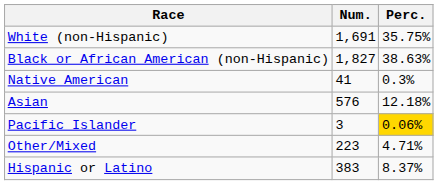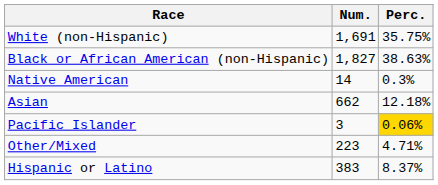 <table class="wikitable">
 <tr>
 <th>Race</th>
 <th>Num.</th>
 <th>Perc.</th>
 </tr>
 <tr>
 <td><a href='#'>White</a> (non-Hispanic)</td>
 <td>1,691</td>
 <td>35.75%</td>
 </tr>
 <tr>
 <td><a href='#'>Black or African American</a> (non-Hispanic)</td>
 <td>1,827</td>
 <td>38.63%</td>
 </tr>
 <tr>
 <td><a href='#'>Native American</a></td>
-<td>41</td>
+<td>14</td>
 <td>0.3%</td>
 </tr>
 <tr>
 <td><a href='#'>Asian</a></td>
-<td>576</td>
+<td>662</td>
 <td>12.18%</td>
 </tr>
 <tr>
 <td><a href='#'>Pacific Islander</a></td>
 <td>3</td>
 <td style="background: gold;">0.06%</td>
 </tr>
 <tr>
 <td><a href='#'>Other/Mixed</a></td>
 <td>223</td>
 <td>4.71%</td>
 </tr>
 <tr>
 <td><a href='#'>Hispanic</a> or <a href='#'>Latino</a></td>
 <td>383</td>
 <td>8.37%</td>
 </tr>
 </table>
